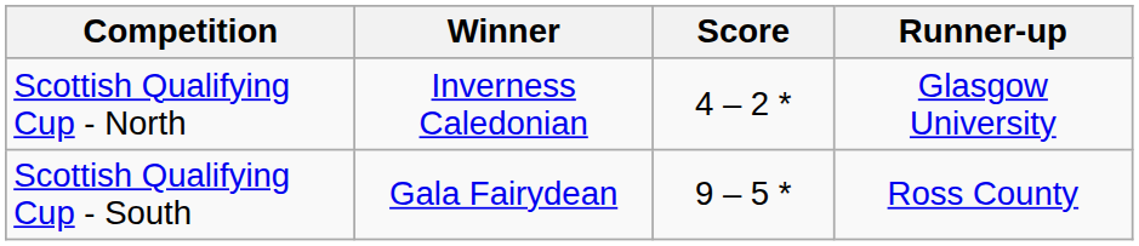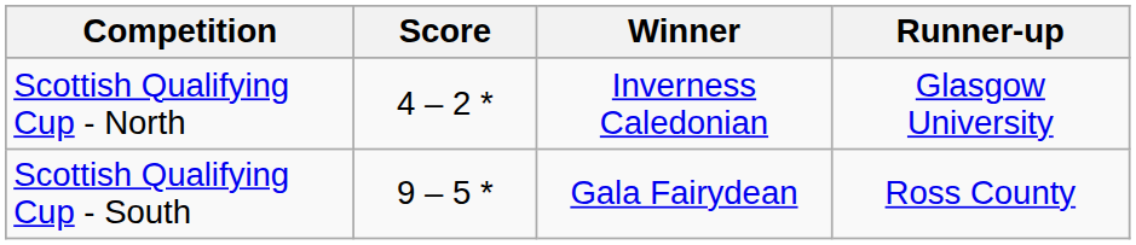 <table class="wikitable" style="text-align: center;">
 <tr>
 <th width=160>Competition</th>
+<th width=80>Score</th>
 <th width=135>Winner</th>
-<th width=80>Score</th>
 <th width=135>Runner-up</th>
 </tr>
 <tr>
 <td align=left><a href='#'>Scottish Qualifying Cup</a> - North</td>
+<td>4 – 2 *</td>
 <td><a href='#'>Inverness Caledonian</a></td>
-<td>4 – 2 *</td>
 <td><a href='#'>Glasgow University</a></td>
 </tr>
 <tr>
 <td align=left><a href='#'>Scottish Qualifying Cup</a> - South</td>
+<td>9 – 5 *</td>
 <td><a href='#'>Gala Fairydean</a></td>
-<td>9 – 5 *</td>
 <td><a href='#'>Ross County</a></td>
 </tr>
 </table>
